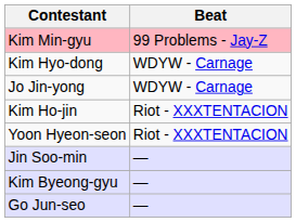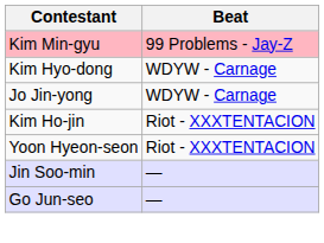 <table class="wikitable mw-collapsible">
 <tr>
 <th>Contestant</th>
 <th>Beat</th>
 </tr>
 <tr>
 <td style="background:lightpink">Kim Min-gyu</td>
 <td style="background:lightpink">99 Problems - <a href='#'>Jay-Z</a></td>
 </tr>
 <tr>
 <td>Kim Hyo-dong</td>
 <td>WDYW - <a href='#'>Carnage</a></td>
 </tr>
 <tr>
 <td>Jo Jin-yong</td>
 <td>WDYW - <a href='#'>Carnage</a></td>
 </tr>
 <tr>
 <td>Kim Ho-jin</td>
 <td>Riot - <a href='#'>XXXTENTACION</a></td>
 </tr>
 <tr>
 <td>Yoon Hyeon-seon</td>
 <td>Riot - <a href='#'>XXXTENTACION</a></td>
 </tr>
 <tr>
 <td style="background:#E0E0FF">Jin Soo-min</td>
 <td style="background:#E0E0FF"><em>—</em></td>
 </tr>
 <tr>
-<td style="background:#E0E0FF">Kim Byeong-gyu</td>
-<td style="background:#E0E0FF"><em>—</em></td>
-</tr>
-<tr>
 <td style="background:#E0E0FF">Go Jun-seo</td>
 <td style="background:#E0E0FF">—</td>
 </tr>
 </table>
